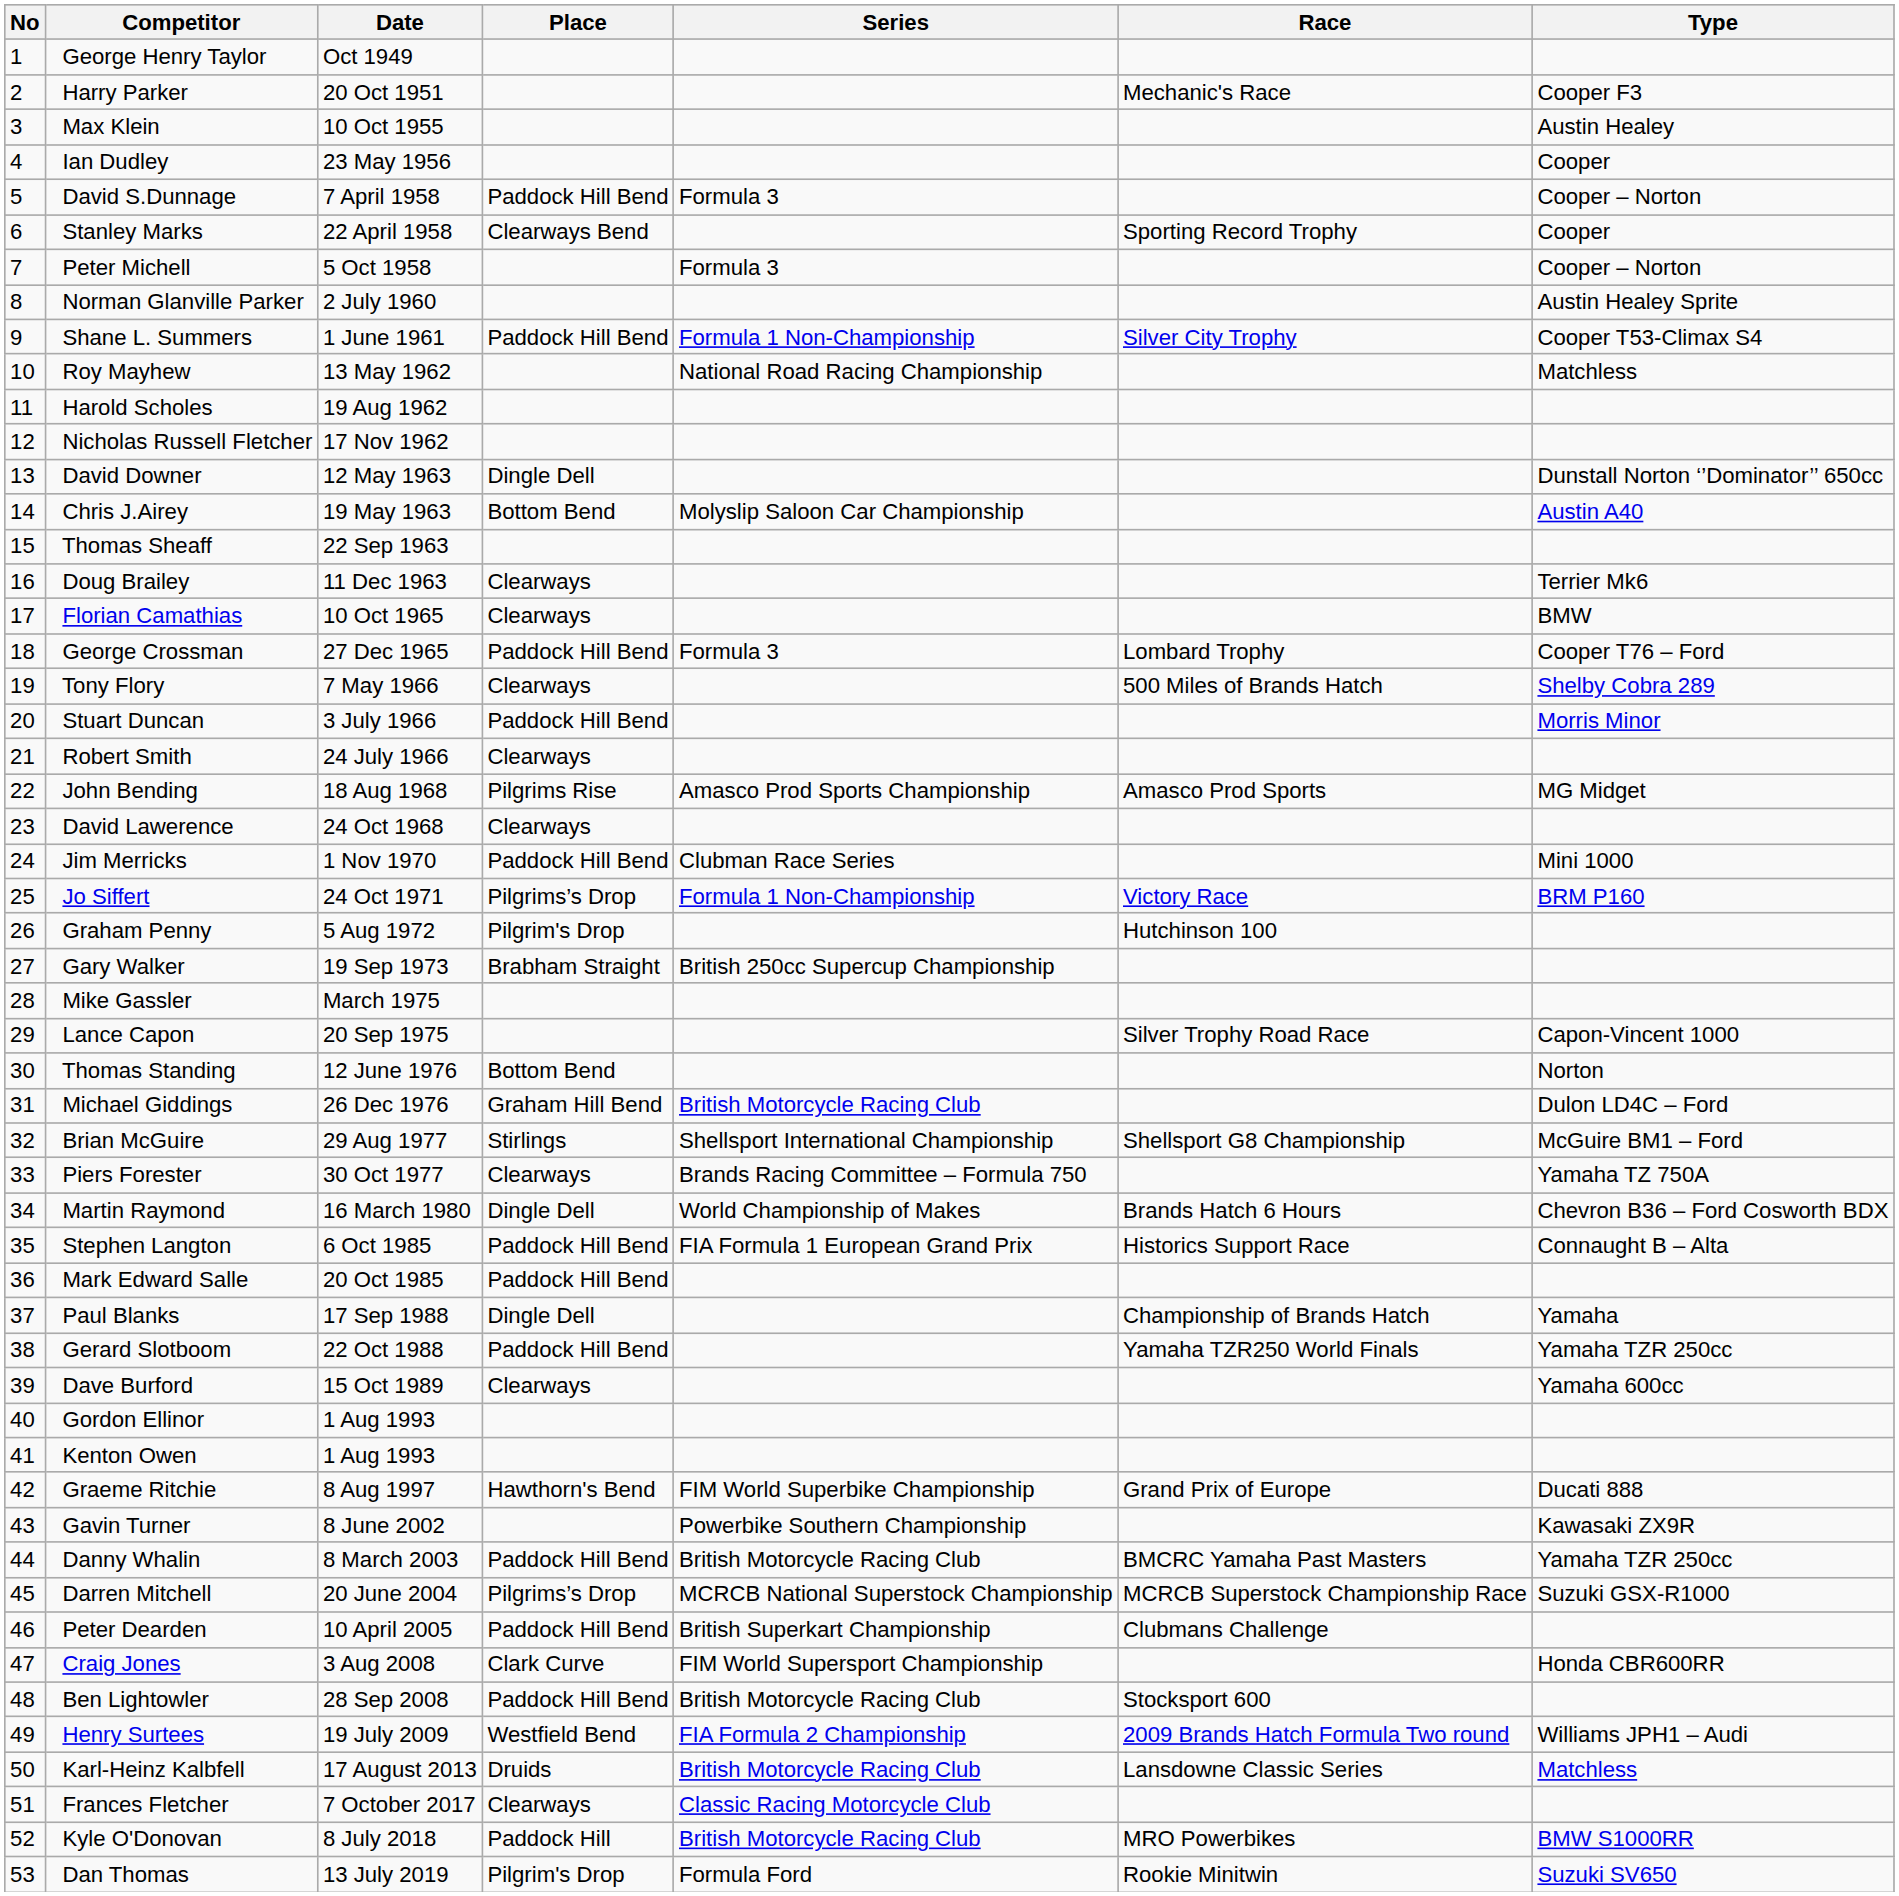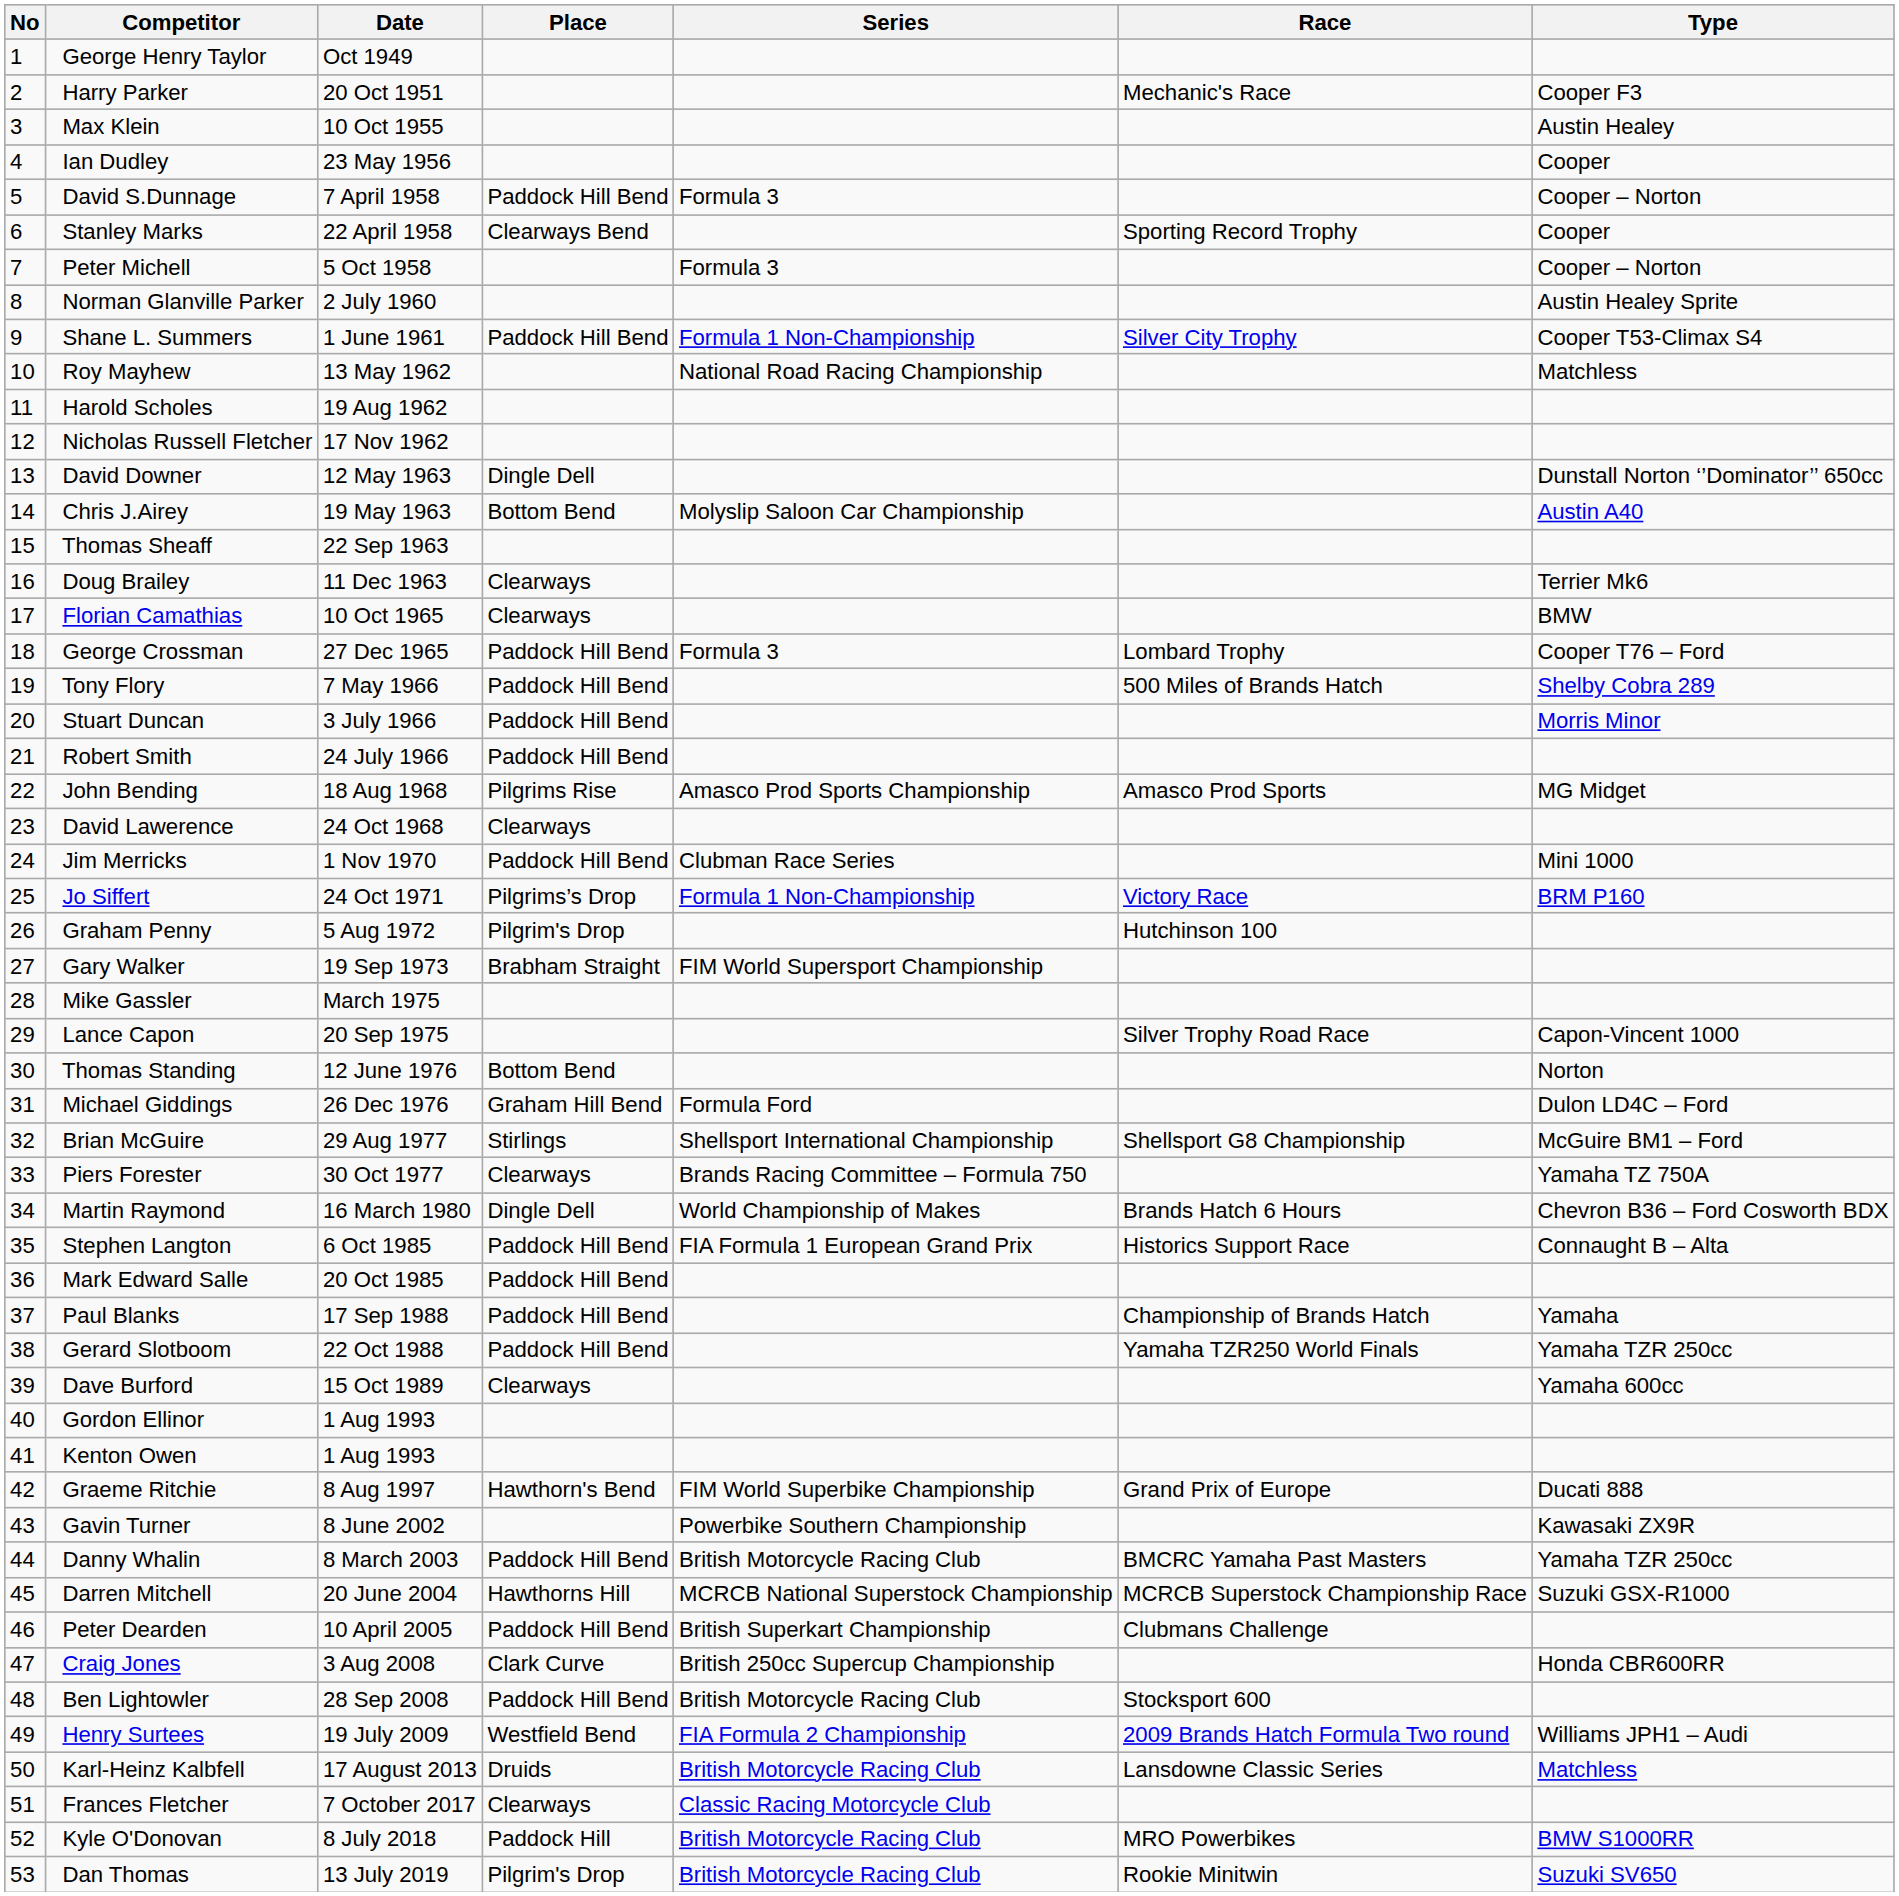 <table class="wikitable" style="font-size: 85%;">
 <tr>
 <th>No</th>
 <th>Competitor</th>
 <th>Date</th>
 <th>Place</th>
 <th>Series</th>
 <th>Race</th>
 <th>Type</th>
 </tr>
 <tr>
 <td>1</td>
 <td>   George Henry Taylor</td>
 <td>Oct 1949</td>
 <td></td>
 <td></td>
 <td></td>
 <td></td>
 </tr>
 <tr>
 <td>2</td>
 <td>   Harry Parker</td>
 <td>20 Oct 1951</td>
 <td></td>
 <td></td>
 <td>Mechanic's Race</td>
 <td>Cooper F3</td>
 </tr>
 <tr>
 <td>3</td>
 <td>   Max Klein</td>
 <td>10 Oct 1955</td>
 <td></td>
 <td></td>
 <td></td>
 <td>Austin Healey</td>
 </tr>
 <tr>
 <td>4</td>
 <td>   Ian Dudley</td>
 <td>23 May 1956</td>
 <td></td>
 <td></td>
 <td></td>
 <td>Cooper</td>
 </tr>
 <tr>
 <td>5</td>
 <td>   David S.Dunnage</td>
 <td>7 April 1958</td>
 <td>Paddock Hill Bend</td>
 <td>Formula 3</td>
 <td></td>
 <td>Cooper – Norton</td>
 </tr>
 <tr>
 <td>6</td>
 <td>   Stanley Marks</td>
 <td>22 April 1958</td>
 <td>Clearways  Bend</td>
 <td></td>
 <td>Sporting Record Trophy</td>
 <td>Cooper</td>
 </tr>
 <tr>
 <td>7</td>
 <td>   Peter Michell</td>
 <td>5 Oct  1958</td>
 <td></td>
 <td>Formula 3</td>
 <td></td>
 <td>Cooper – Norton</td>
 </tr>
 <tr>
 <td>8</td>
 <td>   Norman Glanville Parker</td>
 <td>2 July 1960</td>
 <td></td>
 <td></td>
 <td></td>
 <td>Austin Healey Sprite</td>
 </tr>
 <tr>
 <td>9</td>
 <td>   Shane L. Summers</td>
 <td>1 June 1961</td>
 <td>Paddock Hill Bend</td>
 <td><a href='#'>Formula 1 Non-Championship</a></td>
 <td><a href='#'>Silver City Trophy</a></td>
 <td>Cooper T53-Climax S4</td>
 </tr>
 <tr>
 <td>10</td>
 <td>   Roy Mayhew</td>
 <td>13 May 1962</td>
 <td></td>
 <td>National Road Racing Championship</td>
 <td></td>
 <td>Matchless</td>
 </tr>
 <tr>
 <td>11</td>
 <td>   Harold Scholes</td>
 <td>19 Aug 1962</td>
 <td></td>
 <td></td>
 <td></td>
 <td></td>
 </tr>
 <tr>
 <td>12</td>
 <td>   Nicholas Russell Fletcher</td>
 <td>17 Nov 1962</td>
 <td></td>
 <td></td>
 <td></td>
 <td></td>
 </tr>
 <tr>
 <td>13</td>
 <td>   David Downer</td>
 <td>12 May 1963</td>
 <td>Dingle Dell</td>
 <td></td>
 <td></td>
 <td>Dunstall  Norton  ‘’Dominator’’ 650cc</td>
 </tr>
 <tr>
 <td>14</td>
 <td>   Chris J.Airey</td>
 <td>19 May 1963</td>
 <td>Bottom  Bend</td>
 <td>Molyslip Saloon Car Championship</td>
 <td></td>
 <td><a href='#'>Austin A40</a></td>
 </tr>
 <tr>
 <td>15</td>
 <td>   Thomas Sheaff</td>
 <td>22 Sep  1963</td>
 <td></td>
 <td></td>
 <td></td>
 <td></td>
 </tr>
 <tr>
 <td>16</td>
 <td>   Doug Brailey</td>
 <td>11 Dec 1963</td>
 <td>Clearways</td>
 <td></td>
 <td></td>
 <td>Terrier Mk6</td>
 </tr>
 <tr>
 <td>17</td>
 <td>   <a href='#'>Florian Camathias</a></td>
 <td>10 Oct 1965</td>
 <td>Clearways</td>
 <td></td>
 <td></td>
 <td>BMW</td>
 </tr>
 <tr>
 <td>18</td>
 <td>   George Crossman</td>
 <td>27 Dec 1965</td>
 <td>Paddock Hill Bend</td>
 <td>Formula 3</td>
 <td>Lombard Trophy</td>
 <td>Cooper T76 – Ford</td>
 </tr>
 <tr>
 <td>19</td>
 <td>   Tony Flory</td>
 <td>7 May 1966</td>
-<td>Clearways</td>
+<td>Paddock Hill Bend</td>
 <td></td>
 <td>500 Miles of Brands Hatch</td>
 <td><a href='#'>Shelby Cobra 289</a></td>
 </tr>
 <tr>
 <td>20</td>
 <td>   Stuart Duncan</td>
 <td>3 July 1966</td>
 <td>Paddock Hill Bend</td>
 <td></td>
 <td></td>
 <td><a href='#'>Morris Minor</a></td>
 </tr>
 <tr>
 <td>21</td>
 <td>   Robert Smith</td>
 <td>24 July 1966</td>
-<td>Clearways</td>
+<td>Paddock Hill Bend</td>
 <td></td>
 <td></td>
 <td></td>
 </tr>
 <tr>
 <td>22</td>
 <td>   John Bending</td>
 <td>18 Aug  1968</td>
 <td>Pilgrims Rise</td>
 <td>Amasco Prod Sports Championship</td>
 <td>Amasco Prod Sports</td>
 <td>MG Midget</td>
 </tr>
 <tr>
 <td>23</td>
 <td>   David Lawerence</td>
 <td>24 Oct 1968</td>
 <td>Clearways</td>
 <td></td>
 <td></td>
 <td></td>
 </tr>
 <tr>
 <td>24</td>
 <td>   Jim Merricks</td>
 <td>1 Nov 1970</td>
 <td>Paddock Hill Bend</td>
 <td>Clubman Race Series</td>
 <td></td>
 <td>Mini 1000</td>
 </tr>
 <tr>
 <td>25</td>
 <td>   <a href='#'>Jo Siffert</a></td>
 <td>24 Oct  1971</td>
 <td>Pilgrims’s Drop</td>
 <td><a href='#'>Formula 1 Non-Championship</a></td>
 <td><a href='#'>Victory Race</a></td>
 <td><a href='#'>BRM P160</a></td>
 </tr>
 <tr>
 <td>26</td>
 <td>   Graham Penny</td>
 <td>5 Aug 1972</td>
 <td>Pilgrim's Drop</td>
 <td></td>
 <td>Hutchinson 100</td>
 <td></td>
 </tr>
 <tr>
 <td>27</td>
 <td>   Gary Walker</td>
 <td>19 Sep 1973</td>
 <td>Brabham Straight</td>
-<td>British 250cc Supercup Championship</td>
+<td>FIM World Supersport Championship</td>
 <td></td>
 <td></td>
 </tr>
 <tr>
 <td>28</td>
 <td>   Mike Gassler</td>
 <td>March 1975</td>
 <td></td>
 <td></td>
 <td></td>
 <td></td>
 </tr>
 <tr>
 <td>29</td>
 <td>   Lance Capon</td>
 <td>20 Sep 1975</td>
 <td></td>
 <td></td>
 <td>Silver Trophy Road Race</td>
 <td>Capon-Vincent 1000</td>
 </tr>
 <tr>
 <td>30</td>
 <td>   Thomas Standing</td>
 <td>12 June 1976</td>
 <td>Bottom Bend</td>
 <td></td>
 <td></td>
 <td>Norton</td>
 </tr>
 <tr>
 <td>31</td>
 <td>   Michael  Giddings</td>
 <td>26 Dec 1976</td>
 <td>Graham Hill Bend</td>
-<td><a href='#'>British Motorcycle Racing Club</a></td>
+<td>Formula Ford</td>
 <td></td>
 <td>Dulon LD4C – Ford</td>
 </tr>
 <tr>
 <td>32</td>
 <td>   Brian McGuire</td>
 <td>29 Aug  1977</td>
 <td>Stirlings</td>
 <td>Shellsport International Championship</td>
 <td>Shellsport G8 Championship</td>
 <td>McGuire BM1 – Ford</td>
 </tr>
 <tr>
 <td>33</td>
 <td>   Piers Forester</td>
 <td>30 Oct 1977</td>
 <td>Clearways</td>
 <td>Brands Racing Committee – Formula 750</td>
 <td></td>
 <td>Yamaha TZ 750A</td>
 </tr>
 <tr>
 <td>34</td>
 <td>   Martin Raymond</td>
 <td>16 March 1980</td>
 <td>Dingle Dell</td>
 <td>World Championship of Makes</td>
 <td>Brands Hatch 6 Hours</td>
 <td>Chevron B36 – Ford Cosworth BDX</td>
 </tr>
 <tr>
 <td>35</td>
 <td>   Stephen Langton</td>
 <td>6 Oct  1985</td>
 <td>Paddock Hill Bend</td>
 <td>FIA Formula 1 European Grand Prix</td>
 <td>Historics Support Race</td>
 <td>Connaught B – Alta</td>
 </tr>
 <tr>
 <td>36</td>
 <td>   Mark Edward Salle</td>
 <td>20 Oct  1985</td>
 <td>Paddock Hill Bend</td>
 <td></td>
 <td></td>
 <td></td>
 </tr>
 <tr>
 <td>37</td>
 <td>   Paul Blanks</td>
 <td>17 Sep  1988</td>
-<td>Dingle Dell</td>
+<td>Paddock Hill Bend</td>
 <td></td>
 <td>Championship of Brands Hatch</td>
 <td>Yamaha</td>
 </tr>
 <tr>
 <td>38</td>
 <td>   Gerard Slotboom</td>
 <td>22 Oct 1988</td>
 <td>Paddock Hill Bend</td>
 <td></td>
 <td>Yamaha TZR250 World Finals</td>
 <td>Yamaha TZR 250cc</td>
 </tr>
 <tr>
 <td>39</td>
 <td>   Dave Burford</td>
 <td>15 Oct 1989</td>
 <td>Clearways</td>
 <td></td>
 <td></td>
 <td>Yamaha 600cc</td>
 </tr>
 <tr>
 <td>40</td>
 <td>   Gordon Ellinor</td>
 <td>1 Aug 1993</td>
 <td></td>
 <td></td>
 <td></td>
 <td></td>
 </tr>
 <tr>
 <td>41</td>
 <td>   Kenton Owen</td>
 <td>1 Aug 1993</td>
 <td></td>
 <td></td>
 <td></td>
 <td></td>
 </tr>
 <tr>
 <td>42</td>
 <td>   Graeme Ritchie</td>
 <td>8 Aug 1997</td>
 <td>Hawthorn's Bend</td>
 <td>FIM World Superbike Championship</td>
 <td>Grand Prix of Europe</td>
 <td>Ducati 888</td>
 </tr>
 <tr>
 <td>43</td>
 <td>   Gavin Turner</td>
 <td>8 June 2002</td>
 <td></td>
 <td>Powerbike Southern Championship</td>
 <td></td>
 <td>Kawasaki ZX9R</td>
 </tr>
 <tr>
 <td>44</td>
 <td>   Danny Whalin</td>
 <td>8 March 2003</td>
 <td>Paddock Hill Bend</td>
 <td>British Motorcycle Racing Club</td>
 <td>BMCRC Yamaha Past Masters</td>
 <td>Yamaha TZR 250cc</td>
 </tr>
 <tr>
 <td>45</td>
 <td>   Darren Mitchell</td>
 <td>20 June 2004</td>
-<td>Pilgrims’s Drop</td>
+<td>Hawthorns Hill</td>
 <td>MCRCB National Superstock Championship</td>
 <td>MCRCB Superstock Championship Race</td>
 <td>Suzuki GSX-R1000</td>
 </tr>
 <tr>
 <td>46</td>
 <td>   Peter Dearden</td>
 <td>10 April 2005</td>
 <td>Paddock Hill Bend</td>
 <td>British Superkart Championship</td>
 <td>Clubmans Challenge</td>
 </tr>
 <tr>
 <td>47</td>
 <td>   <a href='#'>Craig Jones</a></td>
 <td>3 Aug 2008</td>
 <td>Clark Curve</td>
-<td>FIM World Supersport Championship</td>
+<td>British 250cc Supercup Championship</td>
 <td></td>
 <td>Honda CBR600RR</td>
 </tr>
 <tr>
 <td>48</td>
 <td>   Ben Lightowler</td>
 <td>28 Sep 2008</td>
 <td>Paddock Hill Bend</td>
 <td>British Motorcycle Racing Club</td>
 <td>Stocksport 600</td>
 <td></td>
 </tr>
 <tr>
 <td>49</td>
 <td>   <a href='#'>Henry Surtees</a></td>
 <td>19 July 2009</td>
 <td>Westfield Bend</td>
 <td><a href='#'>FIA Formula 2 Championship</a></td>
 <td><a href='#'>2009 Brands Hatch Formula Two round</a></td>
 <td>Williams JPH1 – Audi</td>
 </tr>
 <tr>
 <td>50</td>
 <td>   Karl-Heinz Kalbfell</td>
 <td>17 August 2013</td>
 <td>Druids</td>
 <td><a href='#'>British Motorcycle Racing Club</a></td>
 <td>Lansdowne Classic Series</td>
 <td><a href='#'>Matchless</a></td>
 </tr>
 <tr>
 <td>51</td>
 <td>   Frances Fletcher</td>
 <td>7 October 2017</td>
 <td>Clearways</td>
 <td><a href='#'>Classic Racing Motorcycle Club</a></td>
 <td></td>
 <td></td>
 </tr>
 <tr>
 <td>52</td>
 <td>   Kyle O'Donovan</td>
 <td>8 July 2018</td>
 <td>Paddock Hill</td>
 <td><a href='#'>British Motorcycle Racing Club</a></td>
 <td>MRO Powerbikes</td>
 <td><a href='#'>BMW S1000RR</a></td>
 </tr>
 <tr>
 <td>53</td>
 <td>   Dan Thomas</td>
 <td>13 July 2019</td>
 <td>Pilgrim's Drop</td>
-<td>Formula Ford</td>
+<td><a href='#'>British Motorcycle Racing Club</a></td>
 <td>Rookie Minitwin</td>
 <td><a href='#'>Suzuki SV650</a></td>
 </tr>
 </table>
